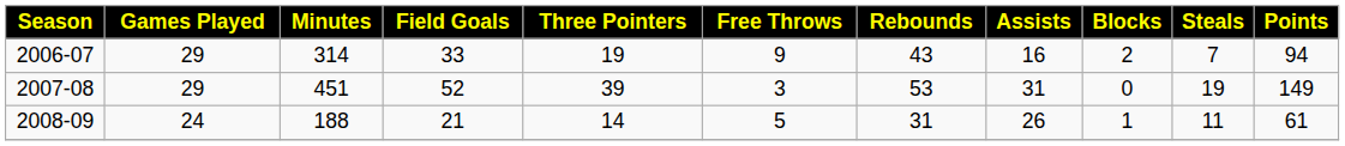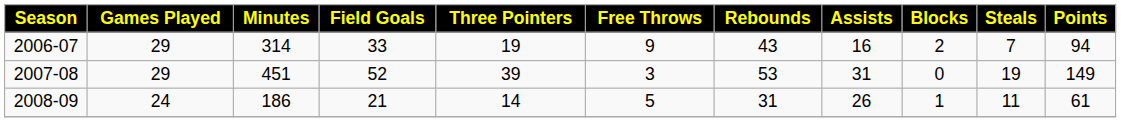 <table class="wikitable" width="80%">
 <tr align="center"  style="background:black;color:yellow;">
 <td><strong>Season</strong></td>
 <td><strong>Games Played</strong></td>
 <td><strong>Minutes</strong></td>
 <td><strong>Field Goals</strong></td>
 <td><strong>Three Pointers</strong></td>
 <td><strong>Free Throws</strong></td>
 <td><strong>Rebounds</strong></td>
 <td><strong>Assists</strong></td>
 <td><strong>Blocks</strong></td>
 <td><strong>Steals</strong></td>
 <td><strong>Points</strong></td>
 </tr>
 <tr align="center" bgcolor="">
 <td>2006-07</td>
 <td>29</td>
 <td>314</td>
 <td>33</td>
 <td>19</td>
 <td>9</td>
 <td>43</td>
 <td>16</td>
 <td>2</td>
 <td>7</td>
 <td>94</td>
 </tr>
 <tr align="center" bgcolor="">
 <td>2007-08</td>
 <td>29</td>
 <td>451</td>
 <td>52</td>
 <td>39</td>
 <td>3</td>
 <td>53</td>
 <td>31</td>
 <td>0</td>
 <td>19</td>
 <td>149</td>
 </tr>
 <tr align="center" bgcolor="">
 <td>2008-09 </td>
 <td>24</td>
-<td>188</td>
+<td>186</td>
 <td>21</td>
 <td>14</td>
 <td>5</td>
 <td>31</td>
 <td>26</td>
 <td>1</td>
 <td>11</td>
 <td>61</td>
 </tr>
 <tr align="center" bgcolor="">
 </tr>
 </table>
